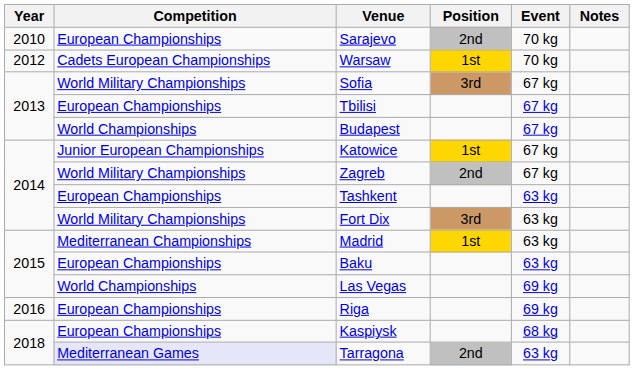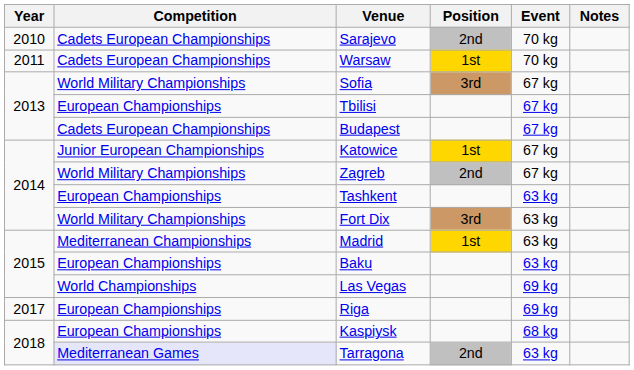 <table class="wikitable" width=50% style="font-size:90%; text-align:center;">
 <tr>
 <th>Year</th>
 <th>Competition</th>
 <th>Venue</th>
 <th>Position</th>
 <th>Event</th>
 <th>Notes</th>
 </tr>
 <tr>
 <td>2010</td>
-<td align=left><a href='#'>European Championships</a></td>
+<td align=left><a href='#'>Cadets European Championships</a></td>
 <td align=left> <a href='#'>Sarajevo</a></td>
 <td bgcolor=silver>2nd</td>
 <td>70 kg</td>
 <td></td>
 </tr>
 <tr>
-<td>2012</td>
+<td>2011</td>
 <td align=left><a href='#'>Cadets European Championships</a></td>
 <td align=left> <a href='#'>Warsaw</a></td>
 <td bgcolor=gold>1st</td>
 <td>70 kg</td>
 <td></td>
 </tr>
 <tr>
 <td rowspan=3>2013</td>
 <td align=left><a href='#'>World Military Championships</a></td>
 <td align=left> <a href='#'>Sofia</a></td>
 <td bgcolor=cc9966>3rd</td>
 <td>67 kg</td>
 <td></td>
 </tr>
 <tr>
 <td align=left><a href='#'>European Championships</a></td>
 <td align=left> <a href='#'>Tbilisi</a></td>
 <td></td>
 <td><a href='#'>67 kg</a></td>
 <td></td>
 </tr>
 <tr>
-<td align=left><a href='#'>World Championships</a></td>
+<td align=left><a href='#'>Cadets European Championships</a></td>
 <td align=left> <a href='#'>Budapest</a></td>
 <td></td>
 <td><a href='#'>67 kg</a></td>
 <td></td>
 </tr>
 <tr>
 <td rowspan=4>2014</td>
 <td align=left><a href='#'>Junior European Championships</a></td>
 <td align=left> <a href='#'>Katowice</a></td>
 <td bgcolor=gold>1st</td>
 <td>67 kg</td>
 <td></td>
 </tr>
 <tr>
 <td align=left><a href='#'>World Military Championships</a></td>
 <td align=left> <a href='#'>Zagreb</a></td>
 <td bgcolor=silver>2nd</td>
 <td>67 kg</td>
 <td></td>
 </tr>
 <tr>
 <td align=left><a href='#'>European Championships</a></td>
 <td align=left> <a href='#'>Tashkent</a></td>
 <td></td>
 <td><a href='#'>63 kg</a></td>
 <td></td>
 </tr>
 <tr>
 <td align=left><a href='#'>World Military Championships</a></td>
 <td align=left> <a href='#'>Fort Dix</a></td>
 <td bgcolor=cc9966>3rd</td>
 <td>63 kg</td>
 <td></td>
 </tr>
 <tr>
 <td rowspan=3>2015</td>
 <td align=left><a href='#'>Mediterranean Championships</a></td>
 <td align=left> <a href='#'>Madrid</a></td>
 <td bgcolor=gold>1st</td>
 <td>63 kg</td>
 <td></td>
 </tr>
 <tr>
 <td align=left><a href='#'>European Championships</a></td>
 <td align=left> <a href='#'>Baku</a></td>
 <td></td>
 <td><a href='#'>63 kg</a></td>
 <td></td>
 </tr>
 <tr>
 <td align=left><a href='#'>World Championships</a></td>
 <td align=left> <a href='#'>Las Vegas</a></td>
 <td></td>
 <td><a href='#'>69 kg</a></td>
 <td></td>
 </tr>
 <tr>
-<td>2016</td>
+<td>2017</td>
 <td align=left><a href='#'>European Championships</a></td>
 <td align=left> <a href='#'>Riga</a></td>
 <td></td>
 <td><a href='#'>69 kg</a></td>
 <td></td>
 </tr>
 <tr>
 <td rowspan=2>2018</td>
 <td align=left><a href='#'>European Championships</a></td>
 <td align=left> <a href='#'>Kaspiysk</a></td>
 <td></td>
 <td><a href='#'>68 kg</a></td>
 <td></td>
 </tr>
 <tr>
 <td align=left style="background: lavender;"><a href='#'>Mediterranean Games</a></td>
 <td align=left> <a href='#'>Tarragona</a></td>
 <td bgcolor=silver>2nd</td>
 <td><a href='#'>63 kg</a></td>
 <td></td>
 </tr>
 </table>
